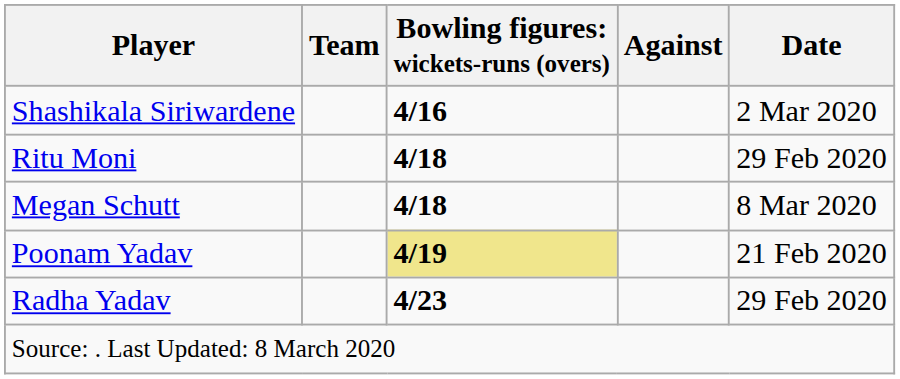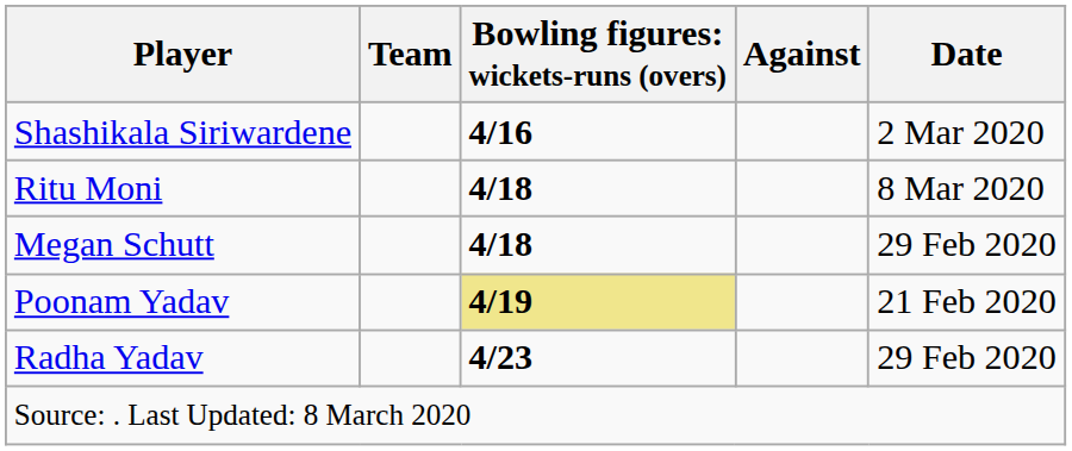 <table class="wikitable sortable" style="text-align:left">
 <tr>
 <th class="unsortable">Player</th>
 <th>Team</th>
 <th BF>Bowling figures:<br><small>wickets-runs (overs)</small></th>
 <th>Against</th>
 <th>Date</th>
 </tr>
 <tr>
 <td style="text-align:left"><a href='#'>Shashikala Siriwardene</a></td>
 <td></td>
 <td><strong>4/16</strong></td>
 <td></td>
 <td>2 Mar 2020</td>
 </tr>
 <tr>
 <td style="text-align:left"><a href='#'>Ritu Moni</a></td>
 <td></td>
 <td><strong>4/18</strong></td>
 <td></td>
-<td>29 Feb 2020</td>
+<td>8 Mar 2020</td>
 </tr>
 <tr>
 <td style="text-align:left"><a href='#'>Megan Schutt</a></td>
 <td></td>
 <td><strong>4/18</strong></td>
 <td></td>
-<td>8 Mar 2020</td>
+<td>29 Feb 2020</td>
 </tr>
 <tr>
 <td style="text-align:left"><a href='#'>Poonam Yadav</a></td>
 <td></td>
 <td style="background: khaki;"><strong>4/19</strong></td>
 <td></td>
 <td>21 Feb 2020</td>
 </tr>
 <tr>
 <td style="text-align:left"><a href='#'>Radha Yadav</a></td>
 <td></td>
 <td><strong>4/23</strong></td>
 <td></td>
 <td>29 Feb 2020</td>
 </tr>
 <tr>
 <td colspan=5><small>Source: . Last Updated: 8 March 2020 </small></td>
 </tr>
 </table>
